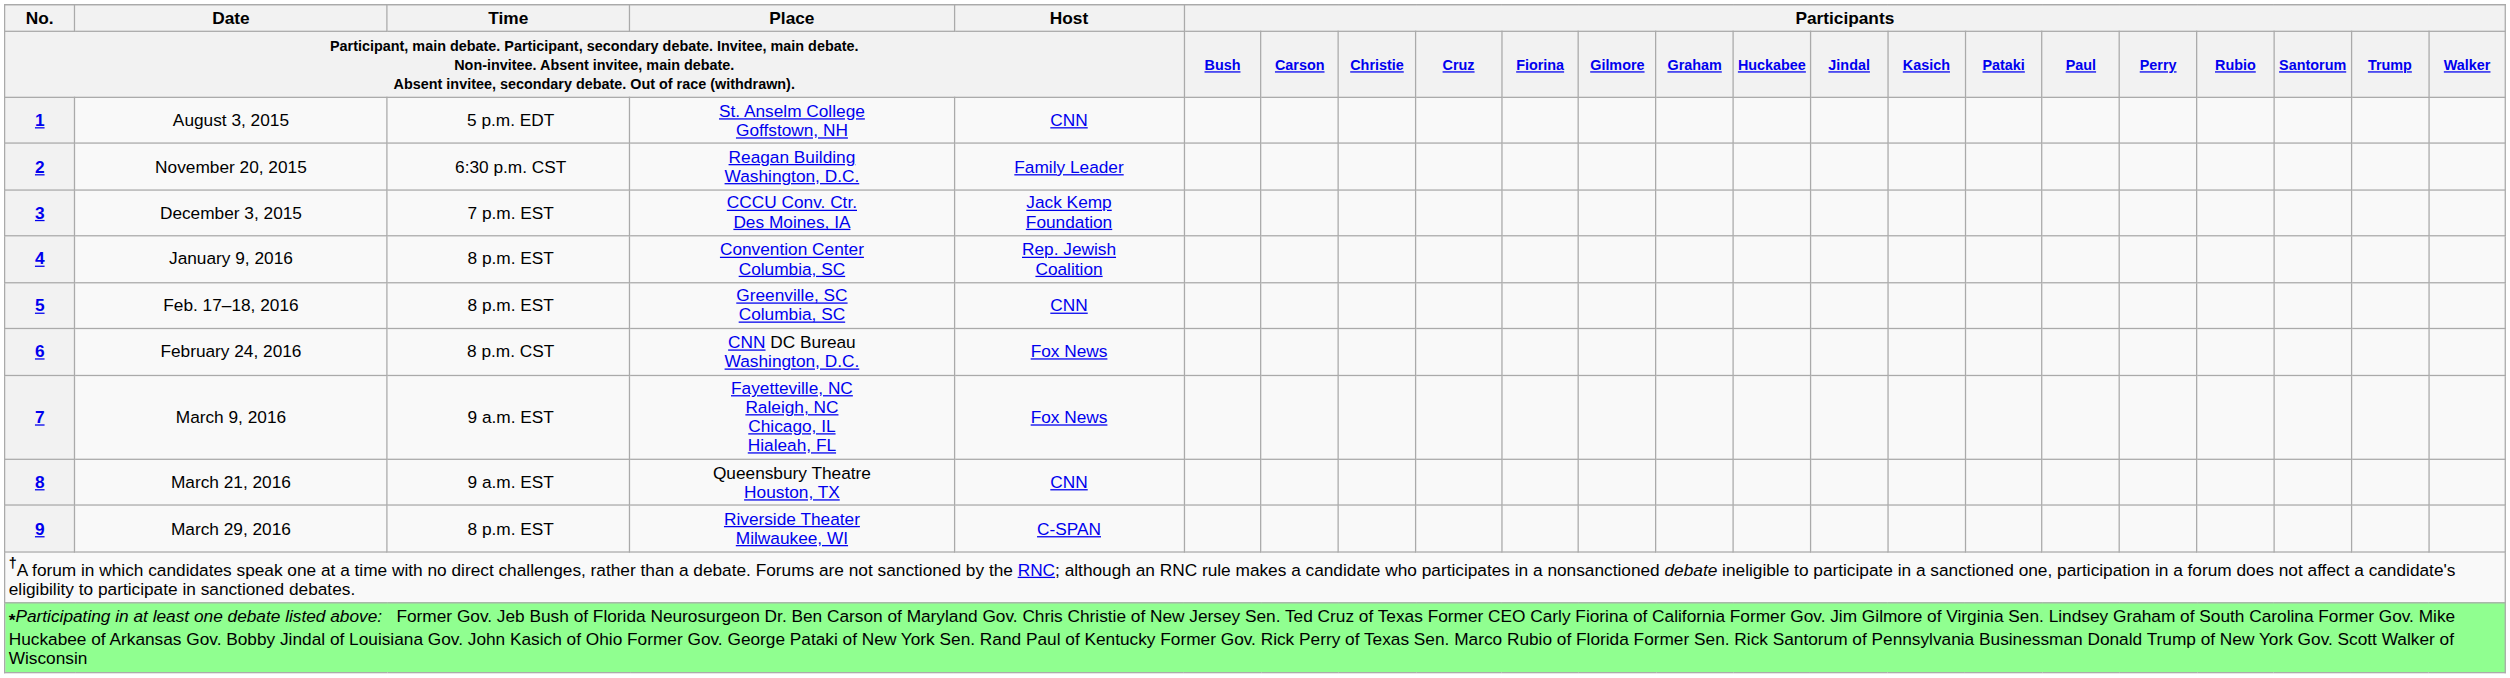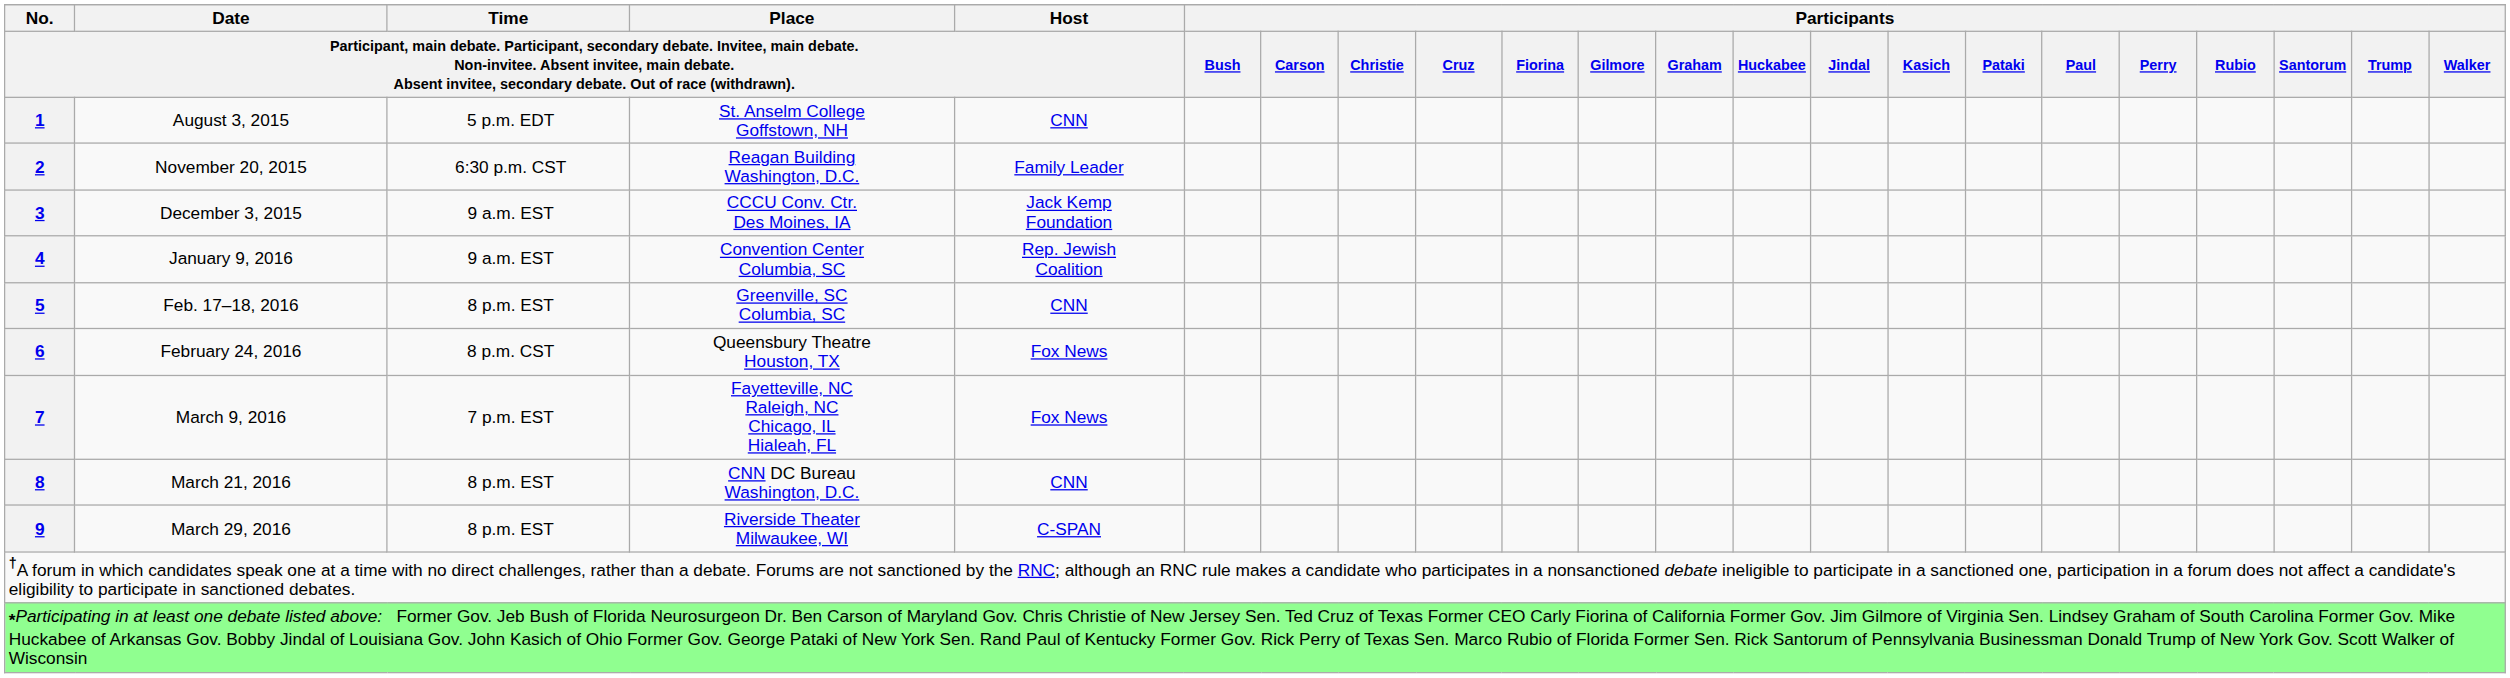 <table class="wikitable" style="font-size:85%; text-align:center;">
 <tr>
 </tr>
 <tr>
 <th style="white-space:nowrap;">No.</th>
 <th>Date</th>
 <th>Time</th>
 <th>Place</th>
 <th>Host</th>
 <th scope="col" colspan="18">Participants</th>
 </tr>
 <tr>
 <th colspan="5"><small> Participant, main debate.  Participant, secondary debate.  Invitee, main debate.<br>  Non-invitee.  Absent invitee, main debate.<br> Absent invitee, secondary debate.  Out of race (withdrawn).</small></th>
 <th scope="col" style="width:4em;"><small><a href='#'>Bush</a></small></th>
 <th scope="col" style="width:4em;"><small><a href='#'>Carson</a></small></th>
 <th scope="col" style="width:4em;"><small><a href='#'>Christie</a></small></th>
 <th scope="col" style="width:4.5em;"><small><a href='#'>Cruz</a></small></th>
 <th scope="col" style="width:4em;"><small><a href='#'>Fiorina</a></small></th>
 <th scope="col" style="width:4em;"><small><a href='#'>Gilmore</a></small></th>
 <th scope="col" style="width:4em;"><small><a href='#'>Graham</a></small></th>
 <th scope="col" style="width:4em;"><small><a href='#'>Huckabee</a></small></th>
 <th scope="col" style="width:4em;"><small><a href='#'>Jindal</a></small></th>
 <th scope="col" style="width:4em;"><small><a href='#'>Kasich</a></small></th>
 <th scope="col" style="width:4em;"><small><a href='#'>Pataki</a></small></th>
 <th scope="col" style="width:4em;"><small><a href='#'>Paul</a></small></th>
 <th scope="col" style="width:4em;"><small><a href='#'>Perry</a></small></th>
 <th scope="col" style="width:4em;"><small><a href='#'>Rubio</a></small></th>
 <th scope="col" style="width:4em;"><small><a href='#'>Santorum</a></small></th>
 <th scope="col" style="width:4em;"><small><a href='#'>Trump</a></small></th>
 <th scope="col" style="width:4em;"><small><a href='#'>Walker</a></small></th>
 </tr>
 <tr>
 <th><a href='#'>1</a></th>
 <td style="white-space:nowrap;">August 3, 2015</td>
 <td> 5 p.m. EDT</td>
 <td style="white-space:nowrap;"><a href='#'>St. Anselm College</a><br><a href='#'>Goffstown, NH</a></td>
 <td style="white-space:nowrap; text-align:center;"><a href='#'>CNN</a></td>
 <td></td>
 <td></td>
 <td></td>
 <td></td>
 <td></td>
 <td></td>
 <td></td>
 <td></td>
 <td></td>
 <td></td>
 <td></td>
 <td></td>
 <td></td>
 <td></td>
 <td></td>
 <td></td>
 <td></td>
 </tr>
 <tr>
 <th><a href='#'>2</a></th>
 <td style="white-space:nowrap;">November 20, 2015</td>
 <td> 6:30 p.m. CST</td>
 <td><a href='#'>Reagan Building</a><br><a href='#'>Washington, D.C.</a></td>
 <td style="white-space:nowrap; text-align:center;"><a href='#'>Family Leader</a></td>
 <td></td>
 <td></td>
 <td></td>
 <td></td>
 <td></td>
 <td></td>
 <td></td>
 <td></td>
 <td></td>
 <td></td>
 <td></td>
 <td></td>
 <td></td>
 <td></td>
 <td></td>
 <td></td>
 <td></td>
 </tr>
 <tr>
 <th><a href='#'>3</a></th>
 <td style="white-space:nowrap;">December 3, 2015</td>
-<td> 7 p.m. EST</td>
+<td> 9 a.m. EST</td>
 <td><a href='#'>CCCU Conv. Ctr.</a><br><a href='#'>Des Moines, IA</a></td>
 <td style="white-space:nowrap; text-align:center;"><a href='#'>Jack Kemp <br> Foundation</a></td>
 <td></td>
 <td></td>
 <td></td>
 <td></td>
 <td></td>
 <td></td>
 <td></td>
 <td></td>
 <td></td>
 <td></td>
 <td></td>
 <td></td>
 <td></td>
 <td></td>
 <td></td>
 <td></td>
 <td></td>
 </tr>
 <tr>
 <th><a href='#'>4</a></th>
 <td style="white-space:nowrap;">January 9, 2016</td>
-<td> 8 p.m. EST</td>
+<td> 9 a.m. EST</td>
 <td><a href='#'>Convention Center</a><br><a href='#'>Columbia, SC</a></td>
 <td style="white-space:nowrap; text-align:center;"><a href='#'>Rep. Jewish<br>Coalition</a></td>
 <td></td>
 <td></td>
 <td></td>
 <td></td>
 <td></td>
 <td></td>
 <td></td>
 <td></td>
 <td></td>
 <td></td>
 <td></td>
 <td></td>
 <td></td>
 <td></td>
 <td></td>
 <td></td>
 <td></td>
 </tr>
 <tr>
 <th><a href='#'>5</a></th>
 <td style="white-space:nowrap;">Feb. 17–18, 2016</td>
 <td> 8 p.m. EST</td>
 <td><a href='#'>Greenville, SC</a><br><a href='#'>Columbia, SC</a></td>
 <td style="white-space:nowrap; text-align:center;"><a href='#'>CNN</a></td>
 <td></td>
 <td></td>
 <td></td>
 <td></td>
 <td></td>
 <td></td>
 <td></td>
 <td></td>
 <td></td>
 <td></td>
 <td></td>
 <td></td>
 <td></td>
 <td></td>
 <td></td>
 <td></td>
 <td></td>
 </tr>
 <tr>
 <th><a href='#'>6</a></th>
 <td style="white-space:nowrap;">February 24, 2016</td>
 <td> 8 p.m. CST</td>
-<td style="white-space:nowrap; text-align:center;"><a href='#'>CNN</a> DC Bureau<br><a href='#'>Washington, D.C.</a></td>
+<td style="white-space:nowrap; text-align:center;">Queensbury Theatre<br><a href='#'>Houston, TX</a></td>
 <td style="white-space:nowrap; text-align:center;"><a href='#'>Fox News</a></td>
 <td></td>
 <td></td>
 <td></td>
 <td></td>
 <td></td>
 <td></td>
 <td></td>
 <td></td>
 <td></td>
 <td></td>
 <td></td>
 <td></td>
 <td></td>
 <td></td>
 <td></td>
 <td></td>
 <td></td>
 </tr>
 <tr>
 <th><a href='#'>7</a></th>
 <td style="white-space:nowrap;">March 9, 2016</td>
-<td> 9 a.m. EST</td>
+<td> 7 p.m. EST</td>
 <td><a href='#'>Fayetteville, NC</a><br><a href='#'>Raleigh, NC</a><br><a href='#'>Chicago, IL</a><br><a href='#'>Hialeah, FL</a></td>
 <td style="white-space:nowrap; text-align:center;"><a href='#'>Fox News</a></td>
 <td></td>
 <td></td>
 <td></td>
 <td></td>
 <td></td>
 <td></td>
 <td></td>
 <td></td>
 <td></td>
 <td></td>
 <td></td>
 <td></td>
 <td></td>
 <td></td>
 <td></td>
 <td></td>
 <td></td>
 </tr>
 <tr>
 <th><a href='#'>8</a></th>
 <td style="white-space:nowrap;">March 21, 2016</td>
-<td> 9 a.m. EST</td>
-<td style="white-space:nowrap; text-align:center;">Queensbury Theatre<br><a href='#'>Houston, TX</a></td>
+<td> 8 p.m. EST</td>
+<td style="white-space:nowrap; text-align:center;"><a href='#'>CNN</a> DC Bureau<br><a href='#'>Washington, D.C.</a></td>
 <td style="white-space:nowrap; text-align:center;"><a href='#'>CNN</a></td>
 <td></td>
 <td></td>
 <td></td>
 <td></td>
 <td></td>
 <td></td>
 <td></td>
 <td></td>
 <td></td>
 <td></td>
 <td></td>
 <td></td>
 <td></td>
 <td></td>
 <td></td>
 <td></td>
 <td></td>
 </tr>
 <tr>
 <th><a href='#'>9</a></th>
 <td style="white-space:nowrap;">March 29, 2016</td>
 <td> 8 p.m. EST</td>
 <td><a href='#'>Riverside Theater</a><br><a href='#'>Milwaukee, WI</a></td>
 <td style="white-space:nowrap; text-align:center;"><a href='#'>C-SPAN</a></td>
 <td></td>
 <td></td>
 <td></td>
 <td></td>
 <td></td>
 <td></td>
 <td></td>
 <td></td>
 <td></td>
 <td></td>
 <td></td>
 <td></td>
 <td></td>
 <td></td>
 <td></td>
 <td></td>
 <td></td>
 </tr>
 <tr>
 <td colspan="22" style="background:#F9F9F9; color:black; vertical-align: top; text-align: left;" class="table-no"><strong><sup>†</sup></strong>A forum in which candidates speak one at a time with no direct challenges, rather than a debate. Forums are not sanctioned by the <a href='#'>RNC</a>; although an RNC rule makes a candidate who participates in a nonsanctioned <em>debate</em> ineligible to participate in a sanctioned one, participation in a forum does not affect a candidate's eligibility to participate in sanctioned debates.</td>
 </tr>
 <tr>
 <td colspan="22" style="background: #90ff90; color: black; vertical-align: top; text-align: left;" class="table-no"><sub><big><strong>*</strong></big></sub><em>Participating in at least one debate listed above:</em>   Former Gov. Jeb Bush of Florida Neurosurgeon Dr. Ben Carson of Maryland Gov. Chris Christie of New Jersey Sen. Ted Cruz of Texas Former CEO Carly Fiorina of California Former Gov. Jim Gilmore of Virginia Sen. Lindsey Graham of South Carolina Former Gov. Mike Huckabee of Arkansas Gov. Bobby Jindal of Louisiana Gov. John Kasich of Ohio Former Gov. George Pataki of New York Sen. Rand Paul of Kentucky Former Gov. Rick Perry of Texas Sen. Marco Rubio of Florida Former Sen. Rick Santorum of Pennsylvania Businessman Donald Trump of New York Gov. Scott Walker of Wisconsin</td>
 </tr>
 </table>
